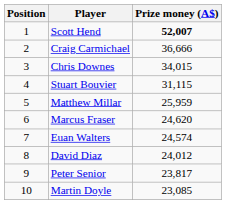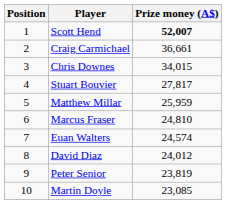 <table class="wikitable">
 <tr>
 <th>Position</th>
 <th>Player</th>
 <th>Prize money (<a href='#'>A$</a>)</th>
 </tr>
 <tr>
 <td align=center>1</td>
 <td> <a href='#'>Scott Hend</a></td>
 <td align=center><strong>52,007</strong></td>
 </tr>
 <tr>
 <td align=center>2</td>
 <td> <a href='#'>Craig Carmichael</a></td>
-<td align=center>36,666</td>
+<td align=center>36,661</td>
 </tr>
 <tr>
 <td align=center>3</td>
 <td> <a href='#'>Chris Downes</a></td>
 <td align=center>34,015</td>
 </tr>
 <tr>
 <td align=center>4</td>
 <td> <a href='#'>Stuart Bouvier</a></td>
-<td align=center>31,115</td>
+<td align=center>27,817</td>
 </tr>
 <tr>
 <td align=center>5</td>
 <td> <a href='#'>Matthew Millar</a></td>
 <td align=center>25,959</td>
 </tr>
 <tr>
 <td align=center>6</td>
 <td> <a href='#'>Marcus Fraser</a></td>
-<td align=center>24,620</td>
+<td align=center>24,810</td>
 </tr>
 <tr>
 <td align=center>7</td>
 <td> <a href='#'>Euan Walters</a></td>
 <td align=center>24,574</td>
 </tr>
 <tr>
 <td align=center>8</td>
 <td> <a href='#'>David Diaz</a></td>
 <td align=center>24,012</td>
 </tr>
 <tr>
 <td align=center>9</td>
 <td> <a href='#'>Peter Senior</a></td>
-<td align=center>23,817</td>
+<td align=center>23,819</td>
 </tr>
 <tr>
 <td align=center>10</td>
 <td> <a href='#'>Martin Doyle</a></td>
 <td align=center>23,085</td>
 </tr>
 </table>
